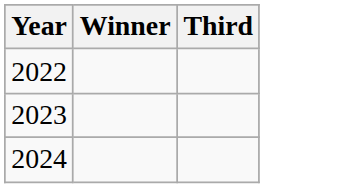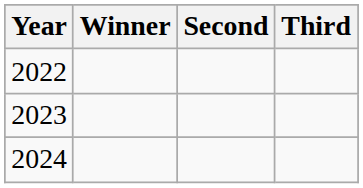 <table class="wikitable">
 <tr>
 <th>Year</th>
 <th>Winner</th>
+<th>Second</th>
 <th>Third</th>
 </tr>
 <tr>
 <td>2022</td>
+<td></td>
 <td></td>
 <td></td>
 </tr>
 <tr>
 <td>2023</td>
 <td></td>
 <td></td>
+<td></td>
 </tr>
 <tr>
 <td>2024</td>
 <td></td>
 <td></td>
+<td></td>
 </tr>
 </table>
